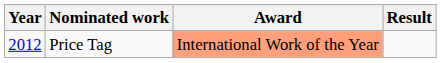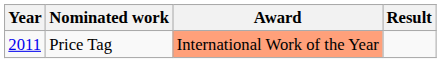 <table class="wikitable">
 <tr>
 <th>Year</th>
 <th>Nominated work</th>
 <th>Award</th>
 <th>Result</th>
 </tr>
 <tr>
-<td><a href='#'>2012</a></td>
+<td><a href='#'>2011</a></td>
 <td>Price Tag</td>
 <td style="background: lightsalmon;">International Work of the Year</td>
 <td></td>
 </tr>
 </table>
